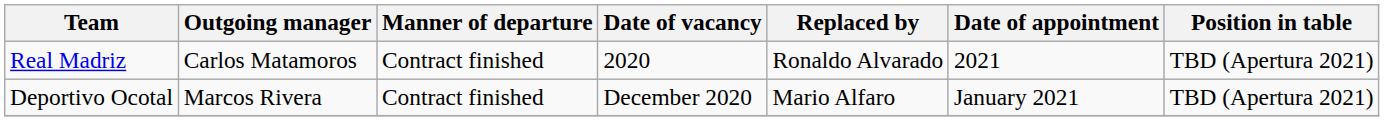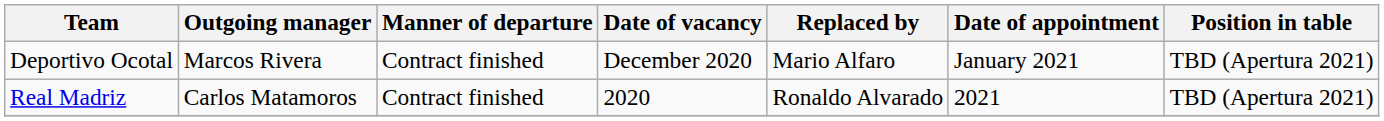 <table class="wikitable">
 <tr>
 <th>Team</th>
 <th>Outgoing manager</th>
 <th>Manner of departure</th>
 <th>Date of vacancy</th>
 <th>Replaced by</th>
 <th>Date of appointment</th>
 <th>Position in table</th>
 </tr>
 <tr>
+<td>Deportivo Ocotal</td>
+<td> Marcos Rivera</td>
+<td>Contract finished</td>
+<td>December 2020</td>
+<td> Mario Alfaro</td>
+<td>January 2021</td>
+<td>TBD (Apertura 2021)</td>
+</tr>
+<tr>
 <td><a href='#'>Real Madriz</a></td>
 <td> Carlos Matamoros</td>
 <td>Contract finished</td>
 <td>2020</td>
 <td> Ronaldo Alvarado</td>
 <td>2021</td>
 <td>TBD (Apertura 2021)</td>
 </tr>
 <tr>
-<td>Deportivo Ocotal</td>
-<td> Marcos Rivera</td>
-<td>Contract finished</td>
-<td>December 2020</td>
-<td> Mario Alfaro</td>
-<td>January 2021</td>
-<td>TBD (Apertura 2021)</td>
-</tr>
-<tr>
 </tr>
 </table>
